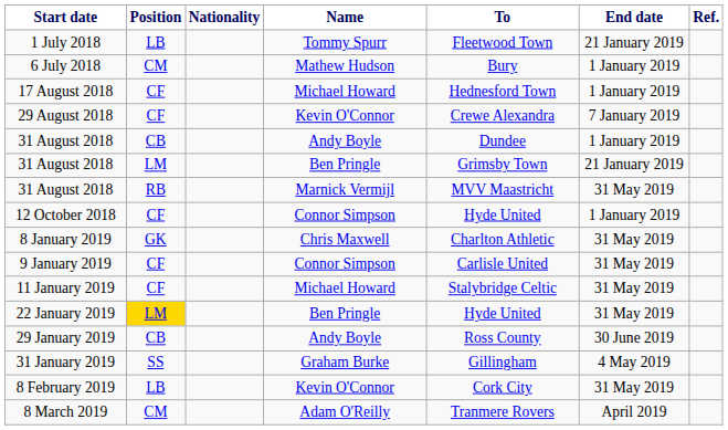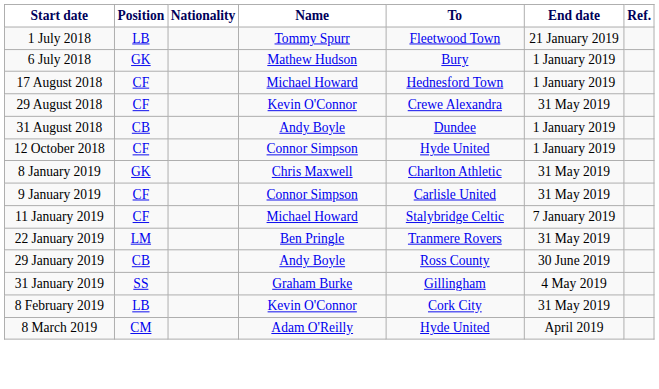 <table class="wikitable"  style="text-align:center; font-size:90%; ">
 <tr>
 <th style="background:#fff; color:#00005a; width:110px;">Start date</th>
 <th style="background:#fff; color:#00005a; width:50px;">Position</th>
 <th style="background:#fff; color:#00005a; width:50px;">Nationality</th>
 <th style="background:#fff; color:#00005a; width:150px;">Name</th>
 <th style="background:#fff; color:#00005a; width:140px;">To</th>
 <th style="background:#fff; color:#00005a; width:100px;">End date</th>
 <th style="background:#fff; color:#00005a; width:25px;">Ref.</th>
 </tr>
 <tr>
 <td>1 July 2018</td>
 <td><a href='#'>LB</a></td>
 <td></td>
 <td><a href='#'>Tommy Spurr</a></td>
 <td><a href='#'>Fleetwood Town</a></td>
 <td>21 January 2019</td>
 <td></td>
 </tr>
 <tr>
 <td>6 July 2018</td>
-<td><a href='#'>CM</a></td>
+<td><a href='#'>GK</a></td>
 <td></td>
 <td><a href='#'>Mathew Hudson</a></td>
 <td><a href='#'>Bury</a></td>
 <td>1 January 2019</td>
 <td></td>
 </tr>
 <tr>
 <td>17 August 2018</td>
 <td><a href='#'>CF</a></td>
 <td></td>
 <td><a href='#'>Michael Howard</a></td>
 <td><a href='#'>Hednesford Town</a></td>
 <td>1 January 2019</td>
 <td></td>
 </tr>
 <tr>
 <td>29 August 2018</td>
 <td><a href='#'>CF</a></td>
 <td></td>
 <td><a href='#'>Kevin O'Connor</a></td>
 <td><a href='#'>Crewe Alexandra</a></td>
-<td>7 January 2019</td>
+<td>31 May 2019</td>
 <td></td>
 </tr>
 <tr>
 <td>31 August 2018</td>
 <td><a href='#'>CB</a></td>
 <td></td>
 <td><a href='#'>Andy Boyle</a></td>
 <td> <a href='#'>Dundee</a></td>
 <td>1 January 2019</td>
-<td></td>
-</tr>
-<tr>
-<td>31 August 2018</td>
-<td><a href='#'>LM</a></td>
-<td></td>
-<td><a href='#'>Ben Pringle</a></td>
-<td><a href='#'>Grimsby Town</a></td>
-<td>21 January 2019</td>
-<td></td>
-</tr>
-<tr>
-<td>31 August 2018</td>
-<td><a href='#'>RB</a></td>
-<td></td>
-<td><a href='#'>Marnick Vermijl</a></td>
-<td> <a href='#'>MVV Maastricht</a></td>
-<td>31 May 2019</td>
 <td></td>
 </tr>
 <tr>
 <td>12 October 2018</td>
 <td><a href='#'>CF</a></td>
 <td></td>
 <td><a href='#'>Connor Simpson</a></td>
 <td><a href='#'>Hyde United</a></td>
 <td>1 January 2019</td>
 <td></td>
 </tr>
 <tr>
 <td>8 January 2019</td>
 <td><a href='#'>GK</a></td>
 <td></td>
 <td><a href='#'>Chris Maxwell</a></td>
 <td><a href='#'>Charlton Athletic</a></td>
 <td>31 May 2019</td>
 <td></td>
 </tr>
 <tr>
 <td>9 January 2019</td>
 <td><a href='#'>CF</a></td>
 <td></td>
 <td><a href='#'>Connor Simpson</a></td>
 <td><a href='#'>Carlisle United</a></td>
 <td>31 May 2019</td>
 <td></td>
 </tr>
 <tr>
 <td>11 January 2019</td>
 <td><a href='#'>CF</a></td>
 <td></td>
 <td><a href='#'>Michael Howard</a></td>
 <td><a href='#'>Stalybridge Celtic</a></td>
-<td>31 May 2019</td>
+<td>7 January 2019</td>
 <td></td>
 </tr>
 <tr>
 <td>22 January 2019</td>
-<td style="background: gold;"><a href='#'>LM</a></td>
+<td><a href='#'>LM</a></td>
 <td></td>
 <td><a href='#'>Ben Pringle</a></td>
-<td><a href='#'>Hyde United</a></td>
+<td><a href='#'>Tranmere Rovers</a></td>
 <td>31 May 2019</td>
 <td></td>
 </tr>
 <tr>
 <td>29 January 2019</td>
 <td><a href='#'>CB</a></td>
 <td></td>
 <td><a href='#'>Andy Boyle</a></td>
 <td> <a href='#'>Ross County</a></td>
 <td>30 June 2019</td>
 <td></td>
 </tr>
 <tr>
 <td>31 January 2019</td>
 <td><a href='#'>SS</a></td>
 <td></td>
 <td><a href='#'>Graham Burke</a></td>
 <td><a href='#'>Gillingham</a></td>
 <td>4 May 2019</td>
 <td></td>
 </tr>
 <tr>
 <td>8 February 2019</td>
 <td><a href='#'>LB</a></td>
 <td></td>
 <td><a href='#'>Kevin O'Connor</a></td>
 <td> <a href='#'>Cork City</a></td>
 <td>31 May 2019</td>
 <td></td>
 </tr>
 <tr>
 <td>8 March 2019</td>
 <td><a href='#'>CM</a></td>
 <td></td>
 <td><a href='#'>Adam O'Reilly</a></td>
-<td><a href='#'>Tranmere Rovers</a></td>
+<td><a href='#'>Hyde United</a></td>
 <td>April 2019</td>
 <td></td>
 </tr>
 </table>
